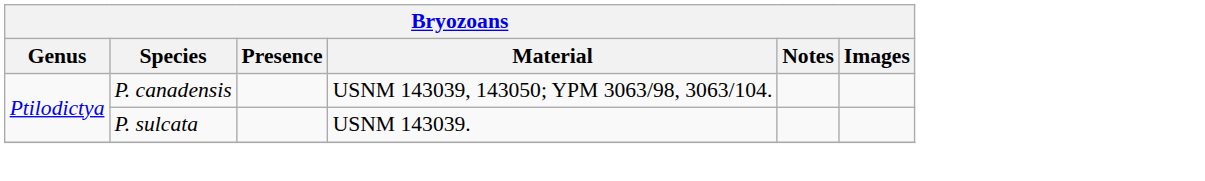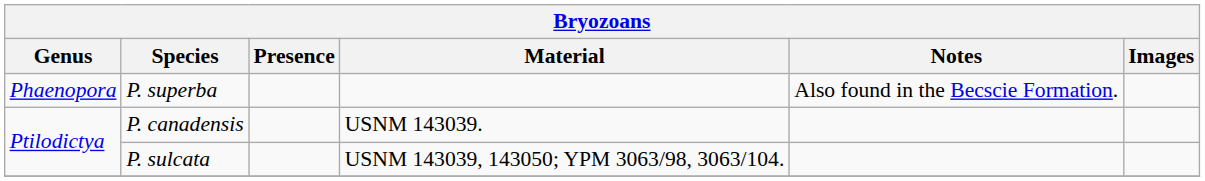 <table class="wikitable" align="center">
 <tr>
 <th colspan="6" align="center"><strong><a href='#'>Bryozoans</a></strong></th>
 </tr>
 <tr>
 <th>Genus</th>
 <th>Species</th>
 <th>Presence</th>
 <th><strong>Material</strong></th>
 <th>Notes</th>
 <th>Images</th>
 </tr>
 <tr>
+<td><em><a href='#'>Phaenopora</a></em></td>
+<td><em>P. superba</em></td>
+<td></td>
+<td></td>
+<td>Also found in the <a href='#'>Becscie Formation</a>.</td>
+<td></td>
+</tr>
+<tr>
 <td rowspan="2"><em><a href='#'>Ptilodictya</a></em></td>
 <td><em>P. canadensis</em></td>
+<td></td>
+<td>USNM 143039.</td>
+<td></td>
+<td></td>
+</tr>
+<tr>
+<td><em>P. sulcata</em></td>
 <td></td>
 <td>USNM 143039, 143050; YPM  3063/98, 3063/104.</td>
 <td></td>
 <td></td>
 </tr>
 <tr>
-<td><em>P. sulcata</em></td>
-<td></td>
-<td>USNM 143039.</td>
-<td></td>
-<td></td>
-</tr>
-<tr>
 </tr>
 </table>
